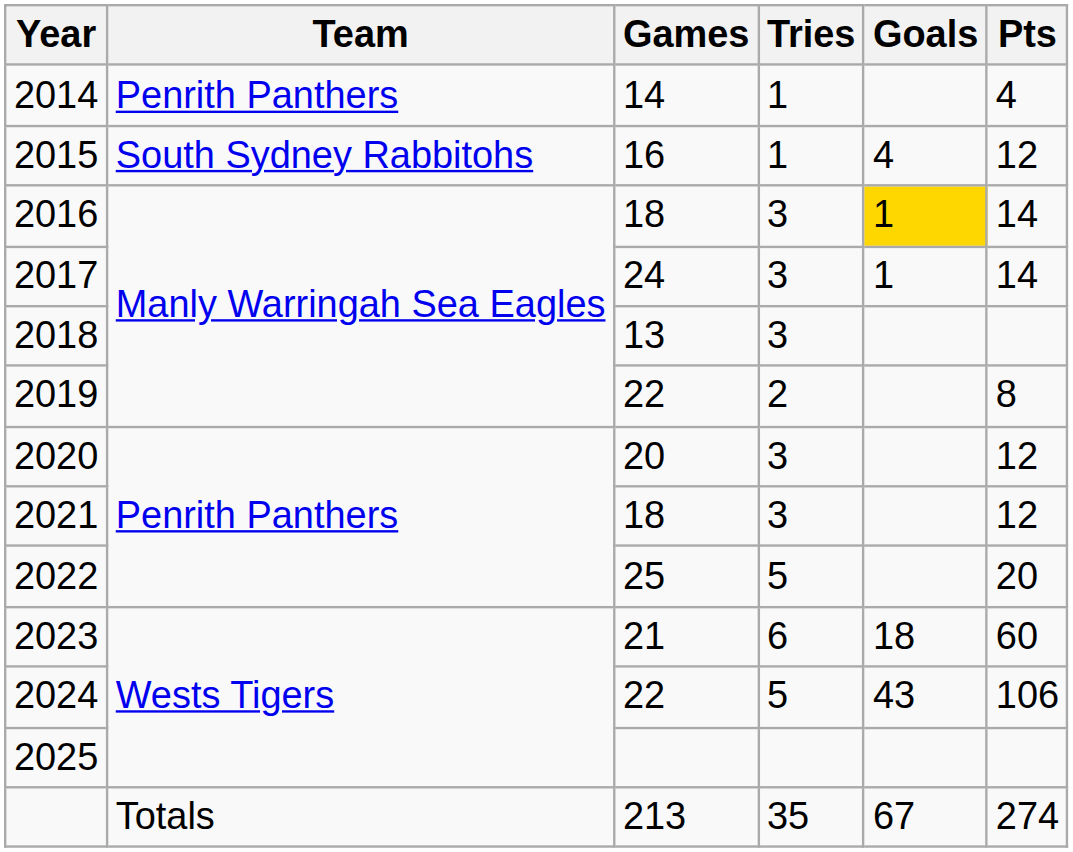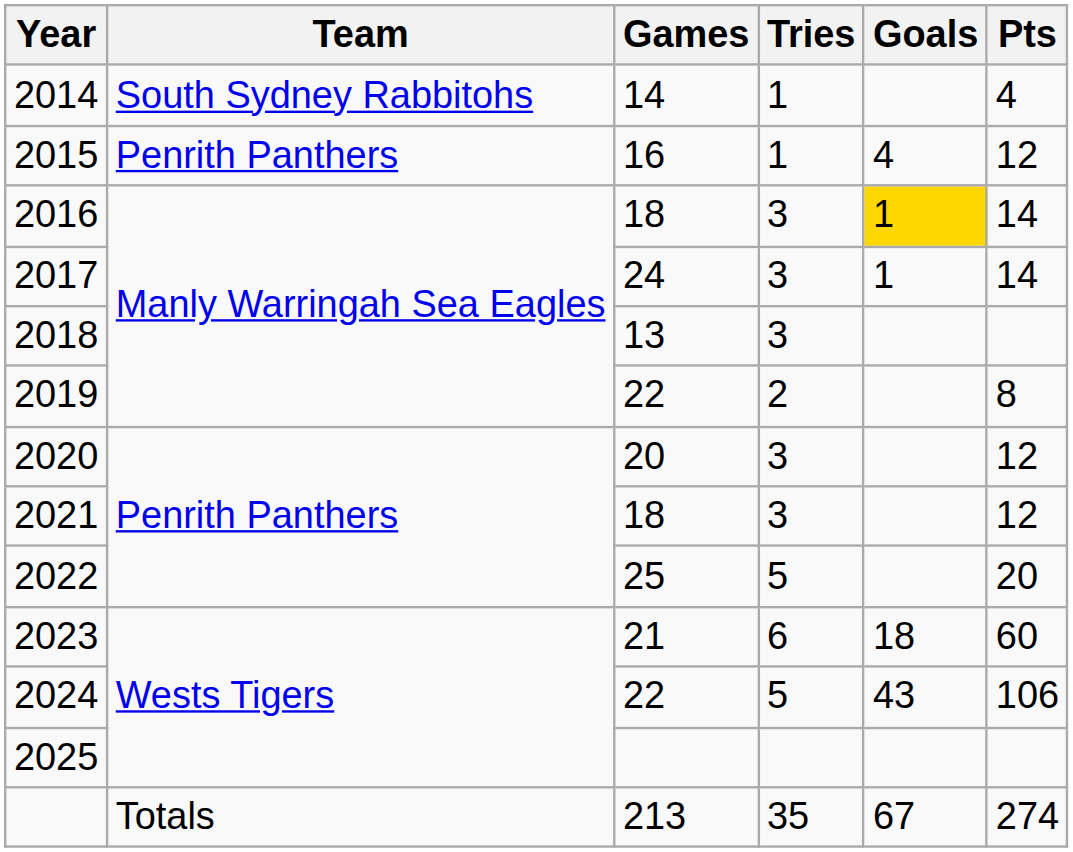 <table class="wikitable">
 <tr>
 <th>Year</th>
 <th>Team</th>
 <th>Games</th>
 <th>Tries</th>
 <th>Goals</th>
 <th>Pts</th>
 </tr>
 <tr>
 <td>2014</td>
-<td> <a href='#'>Penrith Panthers</a></td>
+<td> <a href='#'>South Sydney Rabbitohs</a></td>
 <td>14</td>
 <td>1</td>
 <td></td>
 <td>4</td>
 </tr>
 <tr>
 <td>2015</td>
-<td> <a href='#'>South Sydney Rabbitohs</a></td>
+<td> <a href='#'>Penrith Panthers</a></td>
 <td>16</td>
 <td>1</td>
 <td>4</td>
 <td>12</td>
 </tr>
 <tr>
 <td>2016</td>
 <td rowspan="4"> <a href='#'>Manly Warringah Sea Eagles</a></td>
 <td>18</td>
 <td>3</td>
 <td style="background: gold;">1</td>
 <td>14</td>
 </tr>
 <tr>
 <td>2017</td>
 <td>24</td>
 <td>3</td>
 <td>1</td>
 <td>14</td>
 </tr>
 <tr>
 <td>2018</td>
 <td>13</td>
 <td>3</td>
 <td></td>
 <td></td>
 </tr>
 <tr>
 <td>2019</td>
 <td>22</td>
 <td>2</td>
 <td></td>
 <td>8</td>
 </tr>
 <tr>
 <td>2020</td>
 <td rowspan="3"> <a href='#'>Penrith Panthers</a></td>
 <td>20</td>
 <td>3</td>
 <td></td>
 <td>12</td>
 </tr>
 <tr>
 <td>2021</td>
 <td>18</td>
 <td>3</td>
 <td></td>
 <td>12</td>
 </tr>
 <tr>
 <td>2022</td>
 <td>25</td>
 <td>5</td>
 <td></td>
 <td>20</td>
 </tr>
 <tr>
 <td>2023</td>
 <td rowspan="3"> <a href='#'>Wests Tigers</a></td>
 <td>21</td>
 <td>6</td>
 <td>18</td>
 <td>60</td>
 </tr>
 <tr>
 <td>2024</td>
 <td>22</td>
 <td>5</td>
 <td>43</td>
 <td>106</td>
 </tr>
 <tr>
 <td>2025</td>
 <td></td>
 <td></td>
 <td></td>
 <td></td>
 </tr>
 <tr>
 <td></td>
 <td>Totals</td>
 <td>213</td>
 <td>35</td>
 <td>67</td>
 <td>274</td>
 </tr>
 </table>
